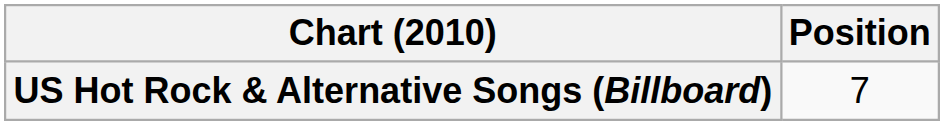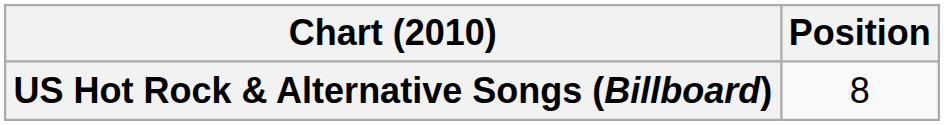 <table class="wikitable plainrowheaders">
 <tr>
 <th>Chart (2010)</th>
 <th>Position</th>
 </tr>
 <tr>
 <th scope="row">US Hot Rock & Alternative Songs (<em>Billboard</em>)</th>
-<td align="center">7</td>
+<td align="center">8</td>
 </tr>
 </table>
